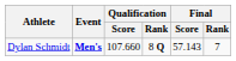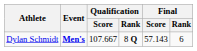 <table class="wikitable" style="font-size:90%">
 <tr>
 <th rowspan="2">Athlete</th>
 <th rowspan="2">Event</th>
 <th colspan="2">Qualification</th>
 <th colspan="2">Final</th>
 </tr>
 <tr style="font-size:95%">
 <th>Score</th>
 <th>Rank</th>
 <th>Score</th>
 <th>Rank</th>
 </tr>
 <tr align=center>
 <td align=left><a href='#'>Dylan Schmidt</a></td>
 <td align=left><strong><a href='#'>Men's</a></strong></td>
-<td>107.660</td>
+<td>107.667</td>
 <td>8 <strong>Q</strong></td>
 <td>57.143</td>
-<td>7</td>
+<td>6</td>
 </tr>
 </table>
